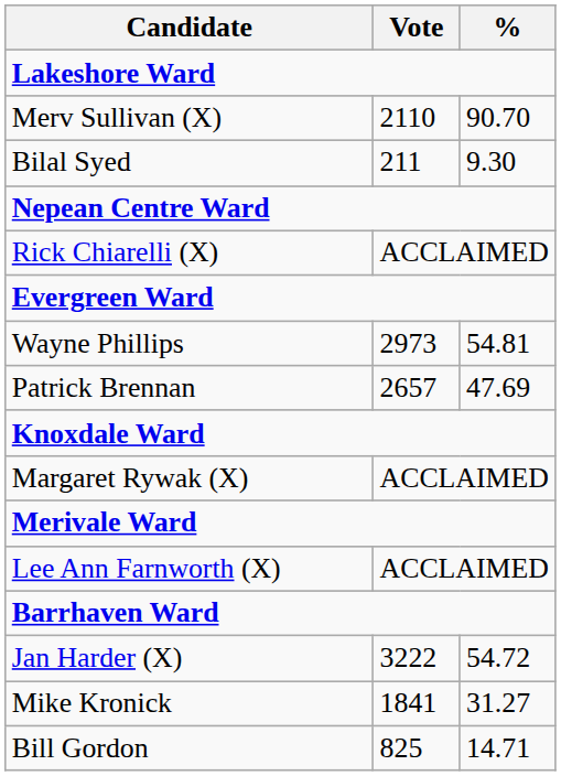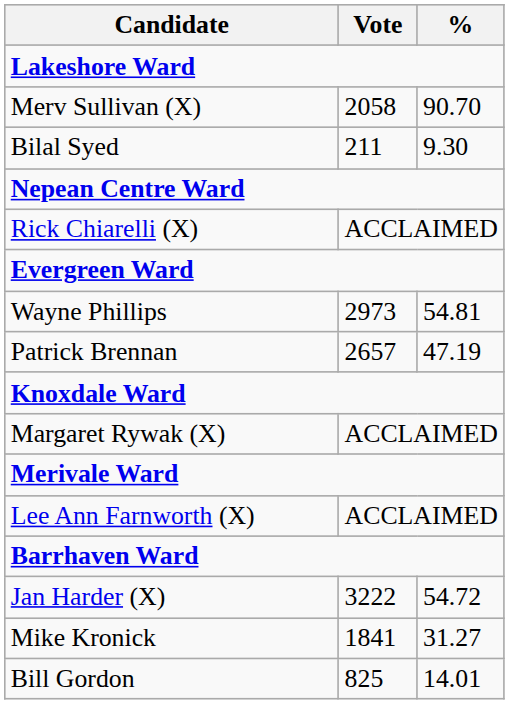 <table class="wikitable">
 <tr>
 <th bgcolor="#DDDDFF" width="200px">Candidate</th>
 <th bgcolor="#DDDDFF">Vote</th>
 <th bgcolor="#DDDDFF">%</th>
 </tr>
 <tr>
 <td colspan="4"><strong><a href='#'>Lakeshore Ward</a></strong></td>
 </tr>
 <tr>
 <td>Merv Sullivan (X)</td>
-<td>2110</td>
+<td>2058</td>
 <td>90.70</td>
 </tr>
 <tr>
 <td>Bilal Syed</td>
 <td>211</td>
 <td>9.30</td>
 </tr>
 <tr>
 <td colspan="4"><strong><a href='#'>Nepean Centre Ward</a></strong></td>
 </tr>
 <tr>
 <td><a href='#'>Rick Chiarelli</a> (X)</td>
 <td colspan="2" align="center">ACCLAIMED</td>
 </tr>
 <tr>
 <td colspan="4"><strong><a href='#'>Evergreen Ward</a></strong></td>
 </tr>
 <tr>
 <td>Wayne Phillips</td>
 <td>2973</td>
 <td>54.81</td>
 </tr>
 <tr>
 <td>Patrick Brennan</td>
 <td>2657</td>
-<td>47.69</td>
+<td>47.19</td>
 </tr>
 <tr>
 <td colspan="4"><strong><a href='#'>Knoxdale Ward</a></strong></td>
 </tr>
 <tr>
 <td>Margaret Rywak (X)</td>
 <td colspan="2" align="center">ACCLAIMED</td>
 </tr>
 <tr>
 <td colspan="4"><strong><a href='#'>Merivale Ward</a></strong></td>
 </tr>
 <tr>
 <td><a href='#'>Lee Ann Farnworth</a> (X)</td>
 <td colspan="2" align="center">ACCLAIMED</td>
 </tr>
 <tr>
 <td colspan="4"><strong><a href='#'>Barrhaven Ward</a></strong></td>
 </tr>
 <tr>
 <td><a href='#'>Jan Harder</a> (X)</td>
 <td>3222</td>
 <td>54.72</td>
 </tr>
 <tr>
 <td>Mike Kronick</td>
 <td>1841</td>
 <td>31.27</td>
 </tr>
 <tr>
 <td>Bill Gordon</td>
 <td>825</td>
-<td>14.71</td>
+<td>14.01</td>
 </tr>
 </table>
